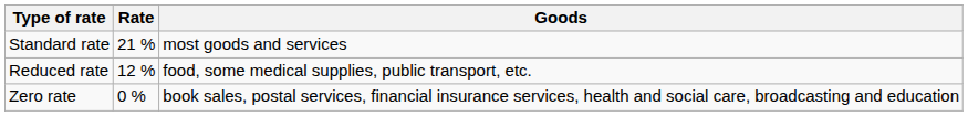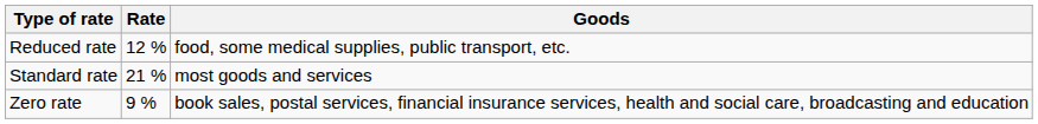 <table class="wikitable">
 <tr>
 <th>Type of rate</th>
 <th>Rate</th>
 <th>Goods</th>
 </tr>
 <tr>
+<td>Reduced rate</td>
+<td>12 %</td>
+<td>food, some medical supplies, public transport, etc.</td>
+</tr>
+<tr>
 <td>Standard rate</td>
 <td>21 %</td>
 <td>most goods and services</td>
 </tr>
 <tr>
-<td>Reduced rate</td>
-<td>12 %</td>
-<td>food, some medical supplies, public transport, etc.</td>
-</tr>
-<tr>
 <td>Zero rate</td>
-<td>0 %</td>
+<td>9 %</td>
 <td>book sales, postal services, financial insurance services, health and social care, broadcasting and education</td>
 </tr>
 </table>
